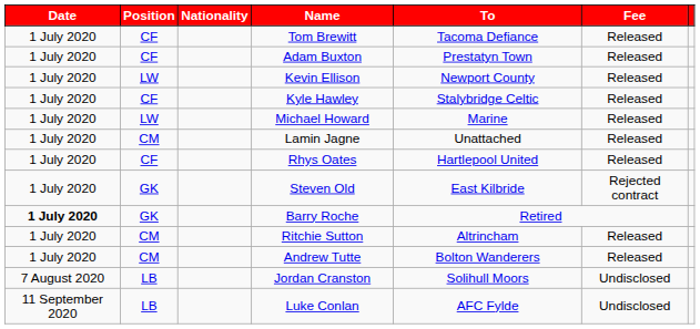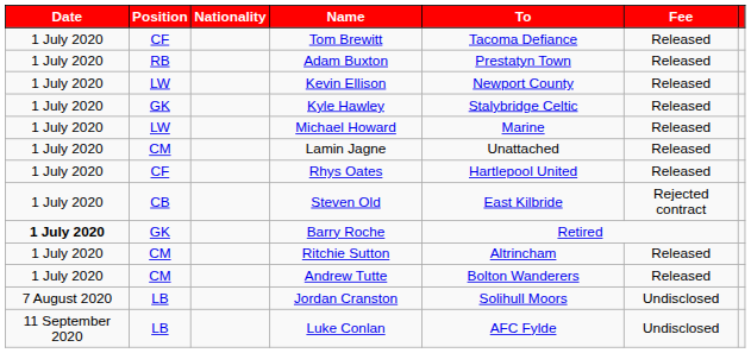 <table class="wikitable"  style="text-align:center; font-size:90%; ">
 <tr>
 <th style="background:#FF0000; color:#ffffff; border:1px solid #000000; width:120px;">Date</th>
 <th style="background:#FF0000; color:#ffffff; border:1px solid #000000; width:50px;">Position</th>
 <th style="background:#FF0000; color:#ffffff; border:1px solid #000000; width:50px;">Nationality</th>
 <th style="background:#FF0000; color:#ffffff; border:1px solid #000000; width:150px;">Name</th>
 <th style="background:#FF0000; color:#ffffff; border:1px solid #000000; width:200px;">To</th>
 <th style="background:#FF0000; color:#ffffff; border:1px solid #000000; width:110px;">Fee</th>
 <th style="background:#FF0000; color:#ffffff; border:1px solid #000000;"></th>
 </tr>
 <tr>
 <td>1 July 2020</td>
 <td><a href='#'>CF</a></td>
 <td></td>
 <td><a href='#'>Tom Brewitt</a></td>
 <td> <a href='#'>Tacoma Defiance</a></td>
 <td>Released</td>
 <td></td>
 </tr>
 <tr>
 <td>1 July 2020</td>
-<td><a href='#'>CF</a></td>
+<td><a href='#'>RB</a></td>
 <td></td>
 <td><a href='#'>Adam Buxton</a></td>
 <td> <a href='#'>Prestatyn Town</a></td>
 <td>Released</td>
 <td></td>
 </tr>
 <tr>
 <td>1 July 2020</td>
 <td><a href='#'>LW</a></td>
 <td></td>
 <td><a href='#'>Kevin Ellison</a></td>
 <td> <a href='#'>Newport County</a></td>
 <td>Released</td>
 <td></td>
 </tr>
 <tr>
 <td>1 July 2020</td>
-<td><a href='#'>CF</a></td>
+<td><a href='#'>GK</a></td>
 <td></td>
 <td><a href='#'>Kyle Hawley</a></td>
 <td> <a href='#'>Stalybridge Celtic</a></td>
 <td>Released</td>
 <td></td>
 </tr>
 <tr>
 <td>1 July 2020</td>
 <td><a href='#'>LW</a></td>
 <td></td>
 <td><a href='#'>Michael Howard</a></td>
 <td> <a href='#'>Marine</a></td>
 <td>Released</td>
 <td></td>
 </tr>
 <tr>
 <td>1 July 2020</td>
 <td><a href='#'>CM</a></td>
 <td></td>
 <td>Lamin Jagne</td>
 <td> Unattached</td>
 <td>Released</td>
 <td></td>
 </tr>
 <tr>
 <td>1 July 2020</td>
 <td><a href='#'>CF</a></td>
 <td></td>
 <td><a href='#'>Rhys Oates</a></td>
 <td> <a href='#'>Hartlepool United</a></td>
 <td>Released</td>
 <td></td>
 </tr>
 <tr>
 <td>1 July 2020</td>
-<td><a href='#'>GK</a></td>
+<td><a href='#'>CB</a></td>
 <td></td>
 <td><a href='#'>Steven Old</a></td>
 <td> <a href='#'>East Kilbride</a></td>
 <td>Rejected contract</td>
 <td></td>
 </tr>
 <tr>
 <td><strong>1 July 2020</strong></td>
 <td><a href='#'>GK</a></td>
 <td></td>
 <td><a href='#'>Barry Roche</a></td>
 <td colspan="2"><a href='#'>Retired</a></td>
 <td></td>
 </tr>
 <tr>
 <td>1 July 2020</td>
 <td><a href='#'>CM</a></td>
 <td></td>
 <td><a href='#'>Ritchie Sutton</a></td>
 <td> <a href='#'>Altrincham</a></td>
 <td>Released</td>
 <td></td>
 </tr>
 <tr>
 <td>1 July 2020</td>
 <td><a href='#'>CM</a></td>
 <td></td>
 <td><a href='#'>Andrew Tutte</a></td>
 <td> <a href='#'>Bolton Wanderers</a></td>
 <td>Released</td>
 <td></td>
 </tr>
 <tr>
 <td>7 August 2020</td>
 <td><a href='#'>LB</a></td>
 <td></td>
 <td><a href='#'>Jordan Cranston</a></td>
 <td> <a href='#'>Solihull Moors</a></td>
 <td>Undisclosed</td>
 <td></td>
 </tr>
 <tr>
 <td>11 September 2020</td>
 <td><a href='#'>LB</a></td>
 <td></td>
 <td><a href='#'>Luke Conlan</a></td>
 <td> <a href='#'>AFC Fylde</a></td>
 <td>Undisclosed</td>
 <td></td>
 </tr>
 </table>
